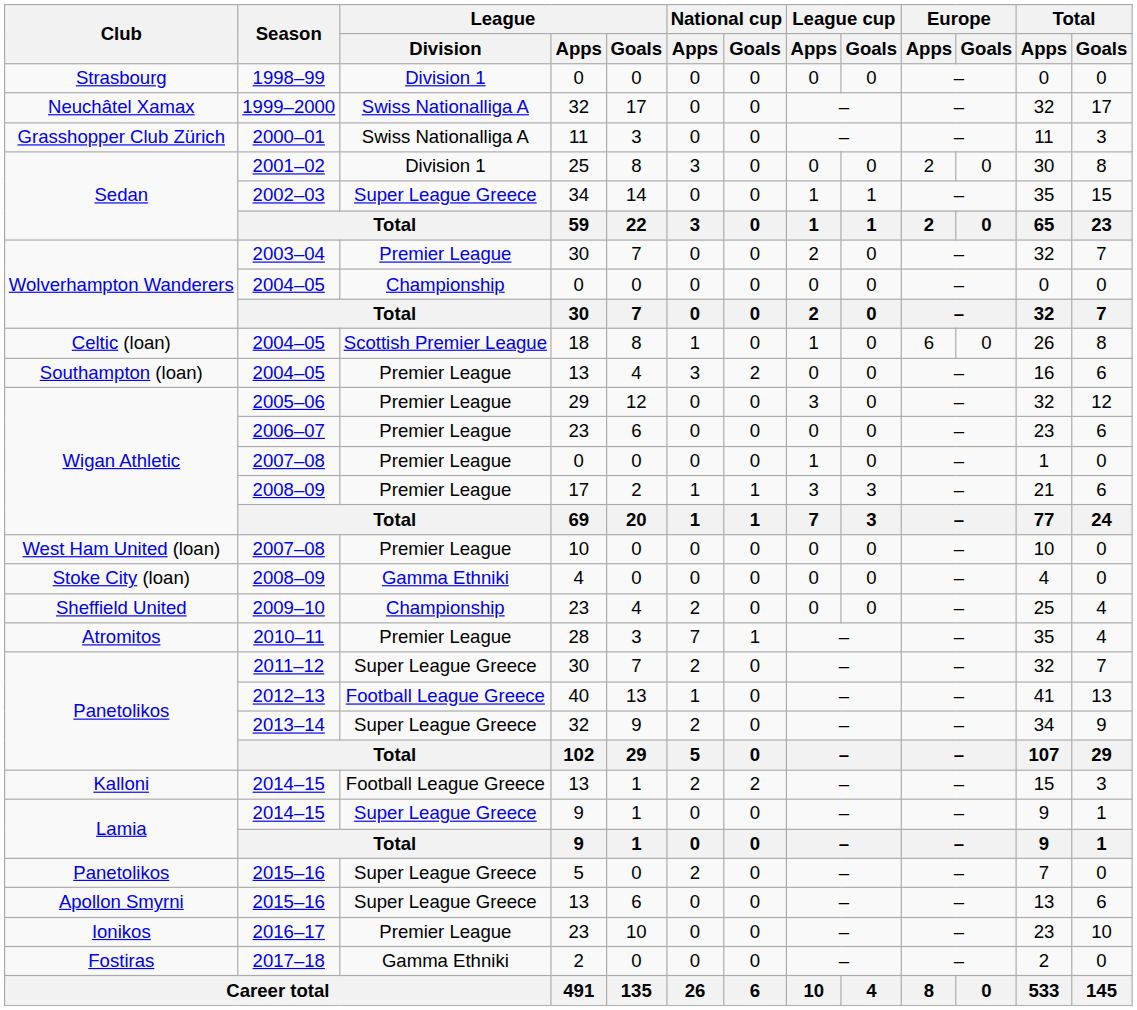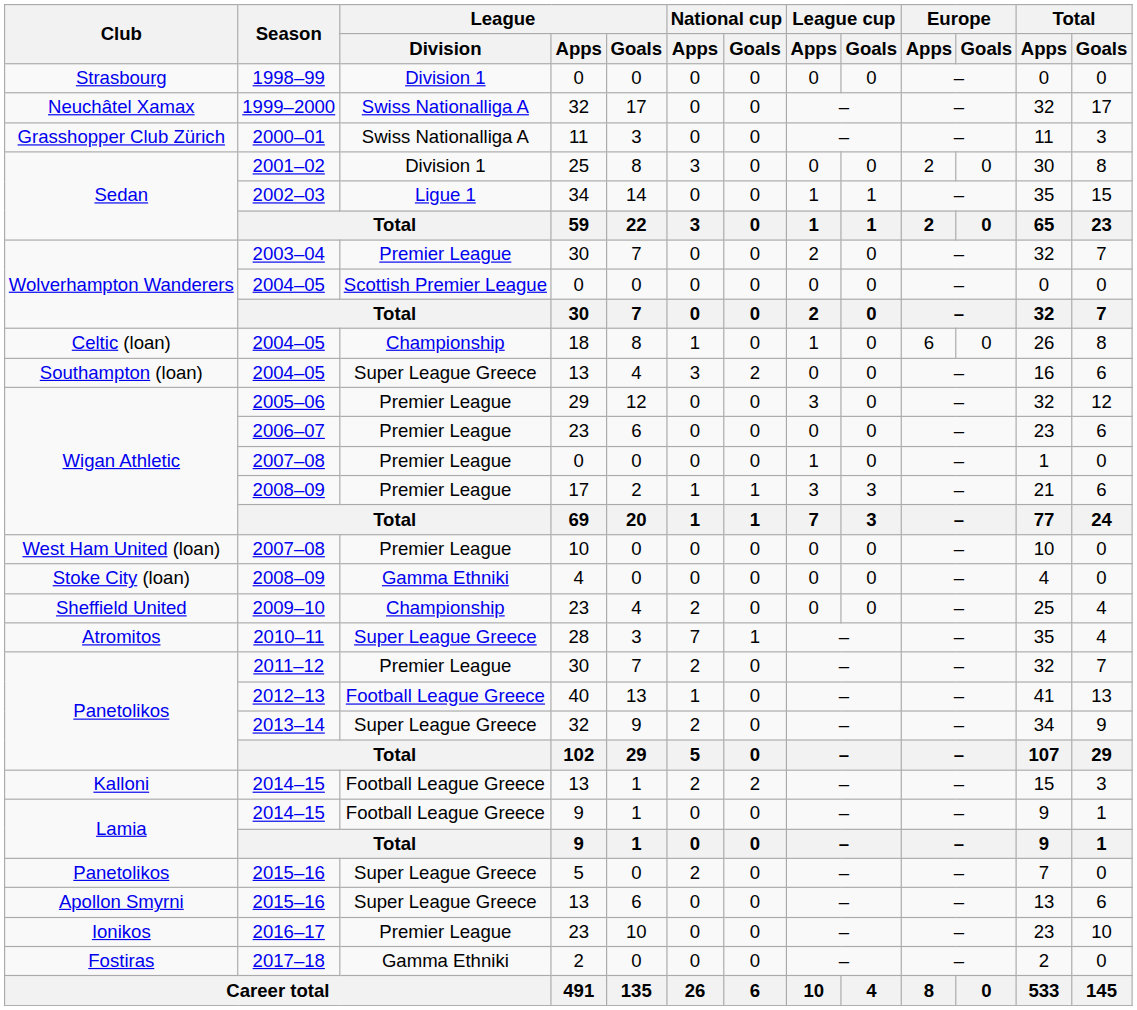 <table class="wikitable" style="text-align:center">
 <tr>
 <th rowspan="2">Club</th>
 <th rowspan="2">Season</th>
 <th colspan="3">League</th>
 <th colspan="2">National cup</th>
 <th colspan="2">League cup</th>
 <th colspan="2">Europe</th>
 <th colspan="2">Total</th>
 </tr>
 <tr>
 <th>Division</th>
 <th>Apps</th>
 <th>Goals</th>
 <th>Apps</th>
 <th>Goals</th>
 <th>Apps</th>
 <th>Goals</th>
 <th>Apps</th>
 <th>Goals</th>
 <th>Apps</th>
 <th>Goals</th>
 </tr>
 <tr>
 <td><a href='#'>Strasbourg</a></td>
 <td><a href='#'>1998–99</a></td>
 <td><a href='#'>Division 1</a></td>
 <td>0</td>
 <td>0</td>
 <td>0</td>
 <td>0</td>
 <td>0</td>
 <td>0</td>
 <td colspan="2">–</td>
 <td>0</td>
 <td>0</td>
 </tr>
 <tr>
 <td><a href='#'>Neuchâtel Xamax</a></td>
 <td><a href='#'>1999–2000</a></td>
 <td><a href='#'>Swiss Nationalliga A</a></td>
 <td>32</td>
 <td>17</td>
 <td>0</td>
 <td>0</td>
 <td colspan="2">–</td>
 <td colspan="2">–</td>
 <td>32</td>
 <td>17</td>
 </tr>
 <tr>
 <td><a href='#'>Grasshopper Club Zürich</a></td>
 <td><a href='#'>2000–01</a></td>
 <td>Swiss Nationalliga A</td>
 <td>11</td>
 <td>3</td>
 <td>0</td>
 <td>0</td>
 <td colspan="2">–</td>
 <td colspan="2">–</td>
 <td>11</td>
 <td>3</td>
 </tr>
 <tr>
 <td rowspan="3"><a href='#'>Sedan</a></td>
 <td><a href='#'>2001–02</a></td>
 <td>Division 1</td>
 <td>25</td>
 <td>8</td>
 <td>3</td>
 <td>0</td>
 <td>0</td>
 <td>0</td>
 <td>2</td>
 <td>0</td>
 <td>30</td>
 <td>8</td>
 </tr>
 <tr>
 <td><a href='#'>2002–03</a></td>
-<td><a href='#'>Super League Greece</a></td>
+<td><a href='#'>Ligue 1</a></td>
 <td>34</td>
 <td>14</td>
 <td>0</td>
 <td>0</td>
 <td>1</td>
 <td>1</td>
 <td colspan="2">–</td>
 <td>35</td>
 <td>15</td>
 </tr>
 <tr>
 <th colspan="2">Total</th>
 <th>59</th>
 <th>22</th>
 <th>3</th>
 <th>0</th>
 <th>1</th>
 <th>1</th>
 <th>2</th>
 <th>0</th>
 <th>65</th>
 <th>23</th>
 </tr>
 <tr>
 <td rowspan="3"><a href='#'>Wolverhampton Wanderers</a></td>
 <td><a href='#'>2003–04</a></td>
 <td><a href='#'>Premier League</a></td>
 <td>30</td>
 <td>7</td>
 <td>0</td>
 <td>0</td>
 <td>2</td>
 <td>0</td>
 <td colspan="2">–</td>
 <td>32</td>
 <td>7</td>
 </tr>
 <tr>
 <td><a href='#'>2004–05</a></td>
-<td><a href='#'>Championship</a></td>
+<td><a href='#'>Scottish Premier League</a></td>
 <td>0</td>
 <td>0</td>
 <td>0</td>
 <td>0</td>
 <td>0</td>
 <td>0</td>
 <td colspan="2">–</td>
 <td>0</td>
 <td>0</td>
 </tr>
 <tr>
 <th colspan="2">Total</th>
 <th>30</th>
 <th>7</th>
 <th>0</th>
 <th>0</th>
 <th>2</th>
 <th>0</th>
 <th colspan="2">–</th>
 <th>32</th>
 <th>7</th>
 </tr>
 <tr>
 <td><a href='#'>Celtic</a> (loan)</td>
 <td><a href='#'>2004–05</a></td>
-<td><a href='#'>Scottish Premier League</a></td>
+<td><a href='#'>Championship</a></td>
 <td>18</td>
 <td>8</td>
 <td>1</td>
 <td>0</td>
 <td>1</td>
 <td>0</td>
 <td>6</td>
 <td>0</td>
 <td>26</td>
 <td>8</td>
 </tr>
 <tr>
 <td><a href='#'>Southampton</a> (loan)</td>
 <td><a href='#'>2004–05</a></td>
-<td>Premier League</td>
+<td>Super League Greece</td>
 <td>13</td>
 <td>4</td>
 <td>3</td>
 <td>2</td>
 <td>0</td>
 <td>0</td>
 <td colspan="2">–</td>
 <td>16</td>
 <td>6</td>
 </tr>
 <tr>
 <td rowspan="5"><a href='#'>Wigan Athletic</a></td>
 <td><a href='#'>2005–06</a></td>
 <td>Premier League</td>
 <td>29</td>
 <td>12</td>
 <td>0</td>
 <td>0</td>
 <td>3</td>
 <td>0</td>
 <td colspan="2">–</td>
 <td>32</td>
 <td>12</td>
 </tr>
 <tr>
 <td><a href='#'>2006–07</a></td>
 <td>Premier League</td>
 <td>23</td>
 <td>6</td>
 <td>0</td>
 <td>0</td>
 <td>0</td>
 <td>0</td>
 <td colspan="2">–</td>
 <td>23</td>
 <td>6</td>
 </tr>
 <tr>
 <td><a href='#'>2007–08</a></td>
 <td>Premier League</td>
 <td>0</td>
 <td>0</td>
 <td>0</td>
 <td>0</td>
 <td>1</td>
 <td>0</td>
 <td colspan="2">–</td>
 <td>1</td>
 <td>0</td>
 </tr>
 <tr>
 <td><a href='#'>2008–09</a></td>
 <td>Premier League</td>
 <td>17</td>
 <td>2</td>
 <td>1</td>
 <td>1</td>
 <td>3</td>
 <td>3</td>
 <td colspan="2">–</td>
 <td>21</td>
 <td>6</td>
 </tr>
 <tr>
 <th colspan="2">Total</th>
 <th>69</th>
 <th>20</th>
 <th>1</th>
 <th>1</th>
 <th>7</th>
 <th>3</th>
 <th colspan="2">–</th>
 <th>77</th>
 <th>24</th>
 </tr>
 <tr>
 <td><a href='#'>West Ham United</a> (loan)</td>
 <td><a href='#'>2007–08</a></td>
 <td>Premier League</td>
 <td>10</td>
 <td>0</td>
 <td>0</td>
 <td>0</td>
 <td>0</td>
 <td>0</td>
 <td colspan="2">–</td>
 <td>10</td>
 <td>0</td>
 </tr>
 <tr>
 <td><a href='#'>Stoke City</a> (loan)</td>
 <td><a href='#'>2008–09</a></td>
 <td><a href='#'>Gamma Ethniki</a></td>
 <td>4</td>
 <td>0</td>
 <td>0</td>
 <td>0</td>
 <td>0</td>
 <td>0</td>
 <td colspan="2">–</td>
 <td>4</td>
 <td>0</td>
 </tr>
 <tr>
 <td><a href='#'>Sheffield United</a></td>
 <td><a href='#'>2009–10</a></td>
 <td><a href='#'>Championship</a></td>
 <td>23</td>
 <td>4</td>
 <td>2</td>
 <td>0</td>
 <td>0</td>
 <td>0</td>
 <td colspan="2">–</td>
 <td>25</td>
 <td>4</td>
 </tr>
 <tr>
 <td><a href='#'>Atromitos</a></td>
 <td><a href='#'>2010–11</a></td>
-<td>Premier League</td>
+<td><a href='#'>Super League Greece</a></td>
 <td>28</td>
 <td>3</td>
 <td>7</td>
 <td>1</td>
 <td colspan="2">–</td>
 <td colspan="2">–</td>
 <td>35</td>
 <td>4</td>
 </tr>
 <tr>
 <td rowspan="4"><a href='#'>Panetolikos</a></td>
 <td><a href='#'>2011–12</a></td>
-<td>Super League Greece</td>
+<td>Premier League</td>
 <td>30</td>
 <td>7</td>
 <td>2</td>
 <td>0</td>
 <td colspan="2">–</td>
 <td colspan="2">–</td>
 <td>32</td>
 <td>7</td>
 </tr>
 <tr>
 <td><a href='#'>2012–13</a></td>
 <td><a href='#'>Football League Greece</a></td>
 <td>40</td>
 <td>13</td>
 <td>1</td>
 <td>0</td>
 <td colspan="2">–</td>
 <td colspan="2">–</td>
 <td>41</td>
 <td>13</td>
 </tr>
 <tr>
 <td><a href='#'>2013–14</a></td>
 <td>Super League Greece</td>
 <td>32</td>
 <td>9</td>
 <td>2</td>
 <td>0</td>
 <td colspan="2">–</td>
 <td colspan="2">–</td>
 <td>34</td>
 <td>9</td>
 </tr>
 <tr>
 <th colspan="2">Total</th>
 <th>102</th>
 <th>29</th>
 <th>5</th>
 <th>0</th>
 <th colspan="2">–</th>
 <th colspan="2">–</th>
 <th>107</th>
 <th>29</th>
 </tr>
 <tr>
 <td><a href='#'>Kalloni</a></td>
 <td><a href='#'>2014–15</a></td>
 <td>Football League Greece</td>
 <td>13</td>
 <td>1</td>
 <td>2</td>
 <td>2</td>
 <td colspan="2">–</td>
 <td colspan="2">–</td>
 <td>15</td>
 <td>3</td>
 </tr>
 <tr>
 <td rowspan="2"><a href='#'>Lamia</a></td>
 <td><a href='#'>2014–15</a></td>
-<td><a href='#'>Super League Greece</a></td>
+<td>Football League Greece</td>
 <td>9</td>
 <td>1</td>
 <td>0</td>
 <td>0</td>
 <td colspan="2">–</td>
 <td colspan="2">–</td>
 <td>9</td>
 <td>1</td>
 </tr>
 <tr>
 <th colspan="2">Total</th>
 <th>9</th>
 <th>1</th>
 <th>0</th>
 <th>0</th>
 <th colspan="2">–</th>
 <th colspan="2">–</th>
 <th>9</th>
 <th>1</th>
 </tr>
 <tr>
 <td><a href='#'>Panetolikos</a></td>
 <td><a href='#'>2015–16</a></td>
 <td>Super League Greece</td>
 <td>5</td>
 <td>0</td>
 <td>2</td>
 <td>0</td>
 <td colspan="2">–</td>
 <td colspan="2">–</td>
 <td>7</td>
 <td>0</td>
 </tr>
 <tr>
 <td><a href='#'>Apollon Smyrni</a></td>
 <td><a href='#'>2015–16</a></td>
 <td>Super League Greece</td>
 <td>13</td>
 <td>6</td>
 <td>0</td>
 <td>0</td>
 <td colspan="2">–</td>
 <td colspan="2">–</td>
 <td>13</td>
 <td>6</td>
 </tr>
 <tr>
 <td><a href='#'>Ionikos</a></td>
 <td><a href='#'>2016–17</a></td>
 <td>Premier League</td>
 <td>23</td>
 <td>10</td>
 <td>0</td>
 <td>0</td>
 <td colspan="2">–</td>
 <td colspan="2">–</td>
 <td>23</td>
 <td>10</td>
 </tr>
 <tr>
 <td><a href='#'>Fostiras</a></td>
 <td><a href='#'>2017–18</a></td>
 <td>Gamma Ethniki</td>
 <td>2</td>
 <td>0</td>
 <td>0</td>
 <td>0</td>
 <td colspan="2">–</td>
 <td colspan="2">–</td>
 <td>2</td>
 <td>0</td>
 </tr>
 <tr>
 <th colspan="3">Career total</th>
 <th>491</th>
 <th>135</th>
 <th>26</th>
 <th>6</th>
 <th>10</th>
 <th>4</th>
 <th>8</th>
 <th>0</th>
 <th>533</th>
 <th>145</th>
 </tr>
 </table>
